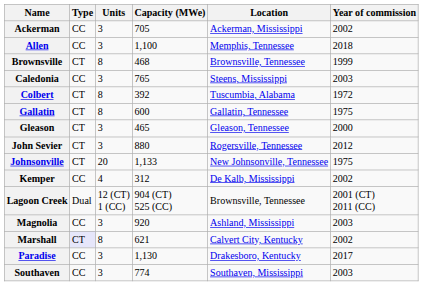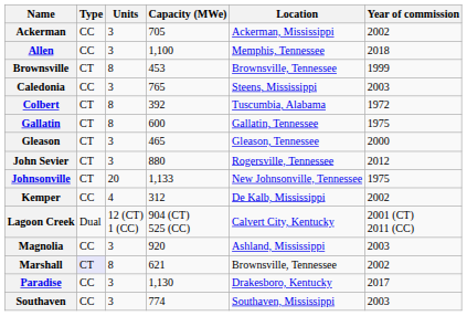 <table class="wikitable sortable" style="font-size:95%;">
 <tr>
 <th scope="col">Name</th>
 <th scope="col">Type</th>
 <th scope="col">Units</th>
 <th scope="col">Capacity (MWe)</th>
 <th scope="col">Location</th>
 <th scope="col">Year of commission</th>
 </tr>
 <tr>
 <th scope="row">Ackerman</th>
 <td>CC</td>
 <td>3</td>
 <td>705</td>
 <td><a href='#'>Ackerman, Mississippi</a></td>
 <td>2002</td>
 </tr>
 <tr>
 <th scope="row"><a href='#'>Allen</a></th>
 <td>CC</td>
 <td>3</td>
 <td>1,100</td>
 <td><a href='#'>Memphis, Tennessee</a></td>
 <td>2018</td>
 </tr>
 <tr>
 <th scope="row">Brownsville</th>
 <td>CT</td>
 <td>8</td>
-<td>468</td>
+<td>453</td>
 <td><a href='#'>Brownsville, Tennessee</a></td>
 <td>1999</td>
 </tr>
 <tr>
 <th scope="row">Caledonia</th>
 <td>CC</td>
 <td>3</td>
 <td>765</td>
 <td><a href='#'>Steens, Mississippi</a></td>
 <td>2003</td>
 </tr>
 <tr>
 <th scope="row"><a href='#'>Colbert</a></th>
 <td>CT</td>
 <td>8</td>
 <td>392</td>
 <td><a href='#'>Tuscumbia, Alabama</a></td>
 <td>1972</td>
 </tr>
 <tr>
 <th scope="row"><a href='#'>Gallatin</a></th>
 <td>CT</td>
 <td>8</td>
 <td>600</td>
 <td><a href='#'>Gallatin, Tennessee</a></td>
 <td>1975</td>
 </tr>
 <tr>
 <th scope="row">Gleason</th>
 <td>CT</td>
 <td>3</td>
 <td>465</td>
 <td><a href='#'>Gleason, Tennessee</a></td>
 <td>2000</td>
 </tr>
 <tr>
 <th scope="row">John Sevier</th>
 <td>CT</td>
 <td>3</td>
 <td>880</td>
 <td><a href='#'>Rogersville, Tennessee</a></td>
 <td>2012</td>
 </tr>
 <tr>
 <th scope="row"><a href='#'>Johnsonville</a></th>
 <td>CT</td>
 <td>20</td>
 <td>1,133</td>
 <td><a href='#'>New Johnsonville, Tennessee</a></td>
 <td>1975</td>
 </tr>
 <tr>
 <th scope="row">Kemper</th>
 <td>CC</td>
 <td>4</td>
 <td>312</td>
 <td><a href='#'>De Kalb, Mississippi</a></td>
 <td>2002</td>
 </tr>
 <tr>
 <th scope="row">Lagoon Creek</th>
 <td>Dual</td>
 <td>12 (CT)<br> 1 (CC)</td>
 <td>904 (CT)<br>525 (CC)</td>
-<td>Brownsville, Tennessee</td>
+<td><a href='#'>Calvert City, Kentucky</a></td>
 <td>2001 (CT)<br>2011 (CC)</td>
 </tr>
 <tr>
 <th scope="row">Magnolia</th>
 <td>CC</td>
 <td>3</td>
 <td>920</td>
 <td><a href='#'>Ashland, Mississippi</a></td>
 <td>2003</td>
 </tr>
 <tr>
 <th scope="row">Marshall</th>
 <td style="background: lavender;">CT</td>
 <td>8</td>
 <td>621</td>
-<td><a href='#'>Calvert City, Kentucky</a></td>
+<td>Brownsville, Tennessee</td>
 <td>2002</td>
 </tr>
 <tr>
 <th scope="row"><a href='#'>Paradise</a></th>
 <td>CC</td>
 <td>3</td>
 <td>1,130</td>
 <td><a href='#'>Drakesboro, Kentucky</a></td>
 <td>2017</td>
 </tr>
 <tr>
 <th scope="row">Southaven</th>
 <td>CC</td>
 <td>3</td>
 <td>774</td>
 <td><a href='#'>Southaven, Mississippi</a></td>
 <td>2003</td>
 </tr>
 </table>
